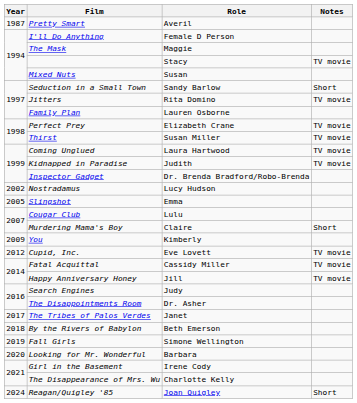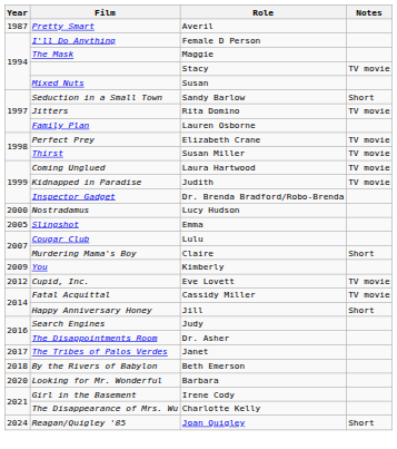 <table class="wikitable sortable">
 <tr>
 <th>Year</th>
 <th>Film</th>
 <th>Role</th>
 <th>Notes</th>
 </tr>
 <tr>
 <td>1987</td>
 <td><em><a href='#'>Pretty Smart</a></em></td>
 <td>Averil</td>
 <td></td>
 </tr>
 <tr>
 <td rowspan="4">1994</td>
 <td><em><a href='#'>I'll Do Anything</a></em></td>
 <td>Female D Person</td>
 <td></td>
 </tr>
 <tr>
 <td><em><a href='#'>The Mask</a></em></td>
 <td>Maggie</td>
 <td></td>
 </tr>
 <tr>
 <td><em></em></td>
 <td>Stacy</td>
 <td>TV movie</td>
 </tr>
 <tr>
 <td><em><a href='#'>Mixed Nuts</a></em></td>
 <td>Susan</td>
 <td></td>
 </tr>
 <tr>
 <td rowspan="3">1997</td>
 <td><em>Seduction in a Small Town</em></td>
 <td>Sandy Barlow</td>
 <td>Short</td>
 </tr>
 <tr>
 <td><em>Jitters</em></td>
 <td>Rita Domino</td>
 <td>TV movie</td>
 </tr>
 <tr>
 <td><em><a href='#'>Family Plan</a></em></td>
 <td>Lauren Osborne</td>
 <td></td>
 </tr>
 <tr>
 <td rowspan="2">1998</td>
 <td><em>Perfect Prey</em></td>
 <td>Elizabeth Crane</td>
 <td>TV movie</td>
 </tr>
 <tr>
 <td><em><a href='#'>Thirst</a></em></td>
 <td>Susan Miller</td>
 <td>TV movie</td>
 </tr>
 <tr>
 <td rowspan="3">1999</td>
 <td><em>Coming Unglued</em></td>
 <td>Laura Hartwood</td>
 <td>TV movie</td>
 </tr>
 <tr>
 <td><em>Kidnapped in Paradise</em></td>
 <td>Judith</td>
 <td>TV movie</td>
 </tr>
 <tr>
 <td><em><a href='#'>Inspector Gadget</a></em></td>
 <td>Dr. Brenda Bradford/Robo-Brenda</td>
 <td></td>
 </tr>
 <tr>
-<td>2002</td>
+<td>2000</td>
 <td><em>Nostradamus</em></td>
 <td>Lucy Hudson</td>
 <td></td>
 </tr>
 <tr>
 <td>2005</td>
 <td><em><a href='#'>Slingshot</a></em></td>
 <td>Emma</td>
 <td></td>
 </tr>
 <tr>
 <td rowspan="2">2007</td>
 <td><em><a href='#'>Cougar Club</a></em></td>
 <td>Lulu</td>
 <td></td>
 </tr>
 <tr>
 <td><em>Murdering Mama's Boy</em></td>
 <td>Claire</td>
 <td>Short</td>
 </tr>
 <tr>
 <td>2009</td>
 <td><em><a href='#'>You</a></em></td>
 <td>Kimberly</td>
 <td></td>
 </tr>
 <tr>
 <td>2012</td>
 <td><em>Cupid, Inc.</em></td>
 <td>Eve Lovett</td>
 <td>TV movie</td>
 </tr>
 <tr>
 <td rowspan="2">2014</td>
 <td><em>Fatal Acquittal</em></td>
 <td>Cassidy Miller</td>
 <td>TV movie</td>
 </tr>
 <tr>
 <td><em>Happy Anniversary Honey</em></td>
 <td>Jill</td>
-<td>TV movie</td>
+<td>Short</td>
 </tr>
 <tr>
 <td rowspan="2">2016</td>
 <td><em>Search Engines</em></td>
 <td>Judy</td>
 <td></td>
 </tr>
 <tr>
 <td><em><a href='#'>The Disappointments Room</a></em></td>
 <td>Dr. Asher</td>
 <td></td>
 </tr>
 <tr>
 <td>2017</td>
 <td><em><a href='#'>The Tribes of Palos Verdes</a></em></td>
 <td>Janet</td>
 <td></td>
 </tr>
 <tr>
 <td>2018</td>
 <td><em>By the Rivers of Babylon</em></td>
 <td>Beth Emerson</td>
-<td></td>
-</tr>
-<tr>
-<td>2019</td>
-<td><em>Fall Girls</em></td>
-<td>Simone Wellington</td>
 <td></td>
 </tr>
 <tr>
 <td>2020</td>
 <td><em>Looking for Mr. Wonderful</em></td>
 <td>Barbara</td>
 <td></td>
 </tr>
 <tr>
 <td rowspan="2">2021</td>
 <td><em>Girl in the Basement</em></td>
 <td>Irene Cody</td>
 <td></td>
 </tr>
 <tr>
 <td><em>The Disappearance of Mrs. Wu</em></td>
 <td>Charlotte Kelly</td>
 <td></td>
 </tr>
 <tr>
 <td>2024</td>
 <td><em>Reagan/Quigley '85</em></td>
 <td><a href='#'>Joan Quigley</a></td>
 <td>Short</td>
 </tr>
 </table>
